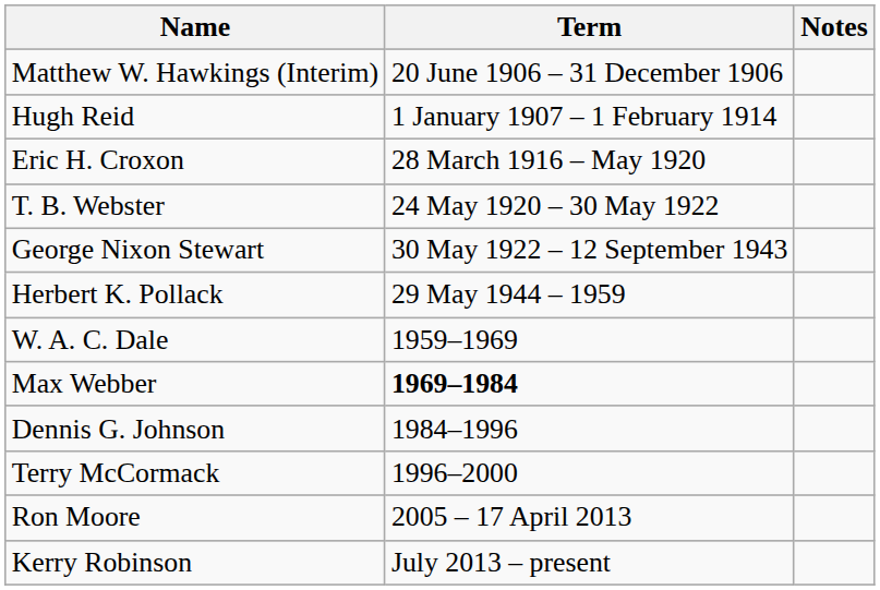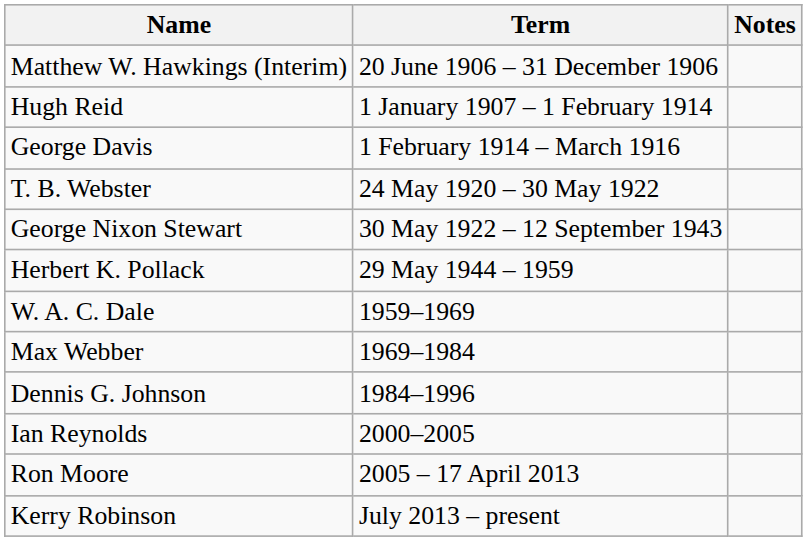 <table class="wikitable">
 <tr>
 <th>Name</th>
 <th>Term</th>
 <th>Notes</th>
 </tr>
 <tr>
 <td>Matthew W. Hawkings (Interim)</td>
 <td>20 June 1906 – 31 December 1906</td>
 <td></td>
 </tr>
 <tr>
 <td>Hugh Reid</td>
 <td>1 January 1907 – 1 February 1914</td>
 <td></td>
 </tr>
 <tr>
-<td>Eric H. Croxon</td>
-<td>28 March 1916 – May 1920</td>
+<td>George Davis</td>
+<td>1 February 1914 – March 1916</td>
 <td></td>
 </tr>
 <tr>
 <td>T. B. Webster</td>
 <td>24 May 1920 – 30 May 1922</td>
 <td></td>
 </tr>
 <tr>
 <td>George Nixon Stewart</td>
 <td>30 May 1922 – 12 September 1943</td>
 <td></td>
 </tr>
 <tr>
 <td>Herbert K. Pollack</td>
 <td>29 May 1944 – 1959</td>
 <td></td>
 </tr>
 <tr>
 <td>W. A. C. Dale</td>
 <td>1959–1969</td>
 <td></td>
 </tr>
 <tr>
 <td>Max Webber</td>
-<td><strong>1969–1984</strong></td>
+<td>1969–1984</td>
 <td></td>
 </tr>
 <tr>
 <td>Dennis G. Johnson</td>
 <td>1984–1996</td>
 <td></td>
 </tr>
 <tr>
-<td>Terry McCormack</td>
-<td>1996–2000</td>
+<td>Ian Reynolds</td>
+<td>2000–2005</td>
 <td></td>
 </tr>
 <tr>
 <td>Ron Moore</td>
 <td>2005 – 17 April 2013</td>
 <td></td>
 </tr>
 <tr>
 <td>Kerry Robinson </td>
 <td>July 2013 – present</td>
 <td></td>
 </tr>
 </table>
